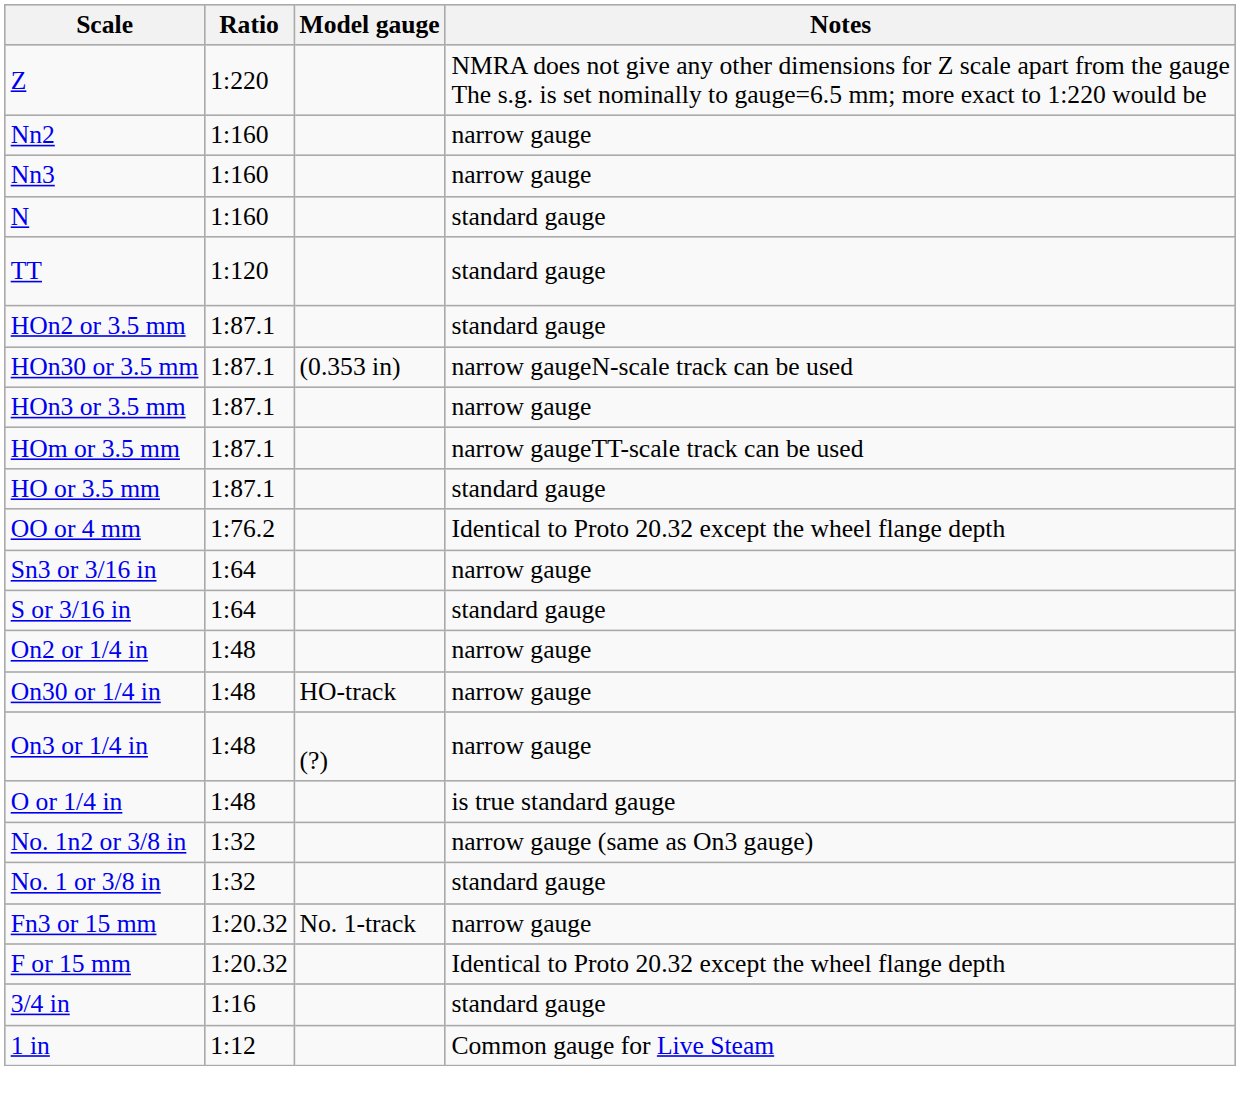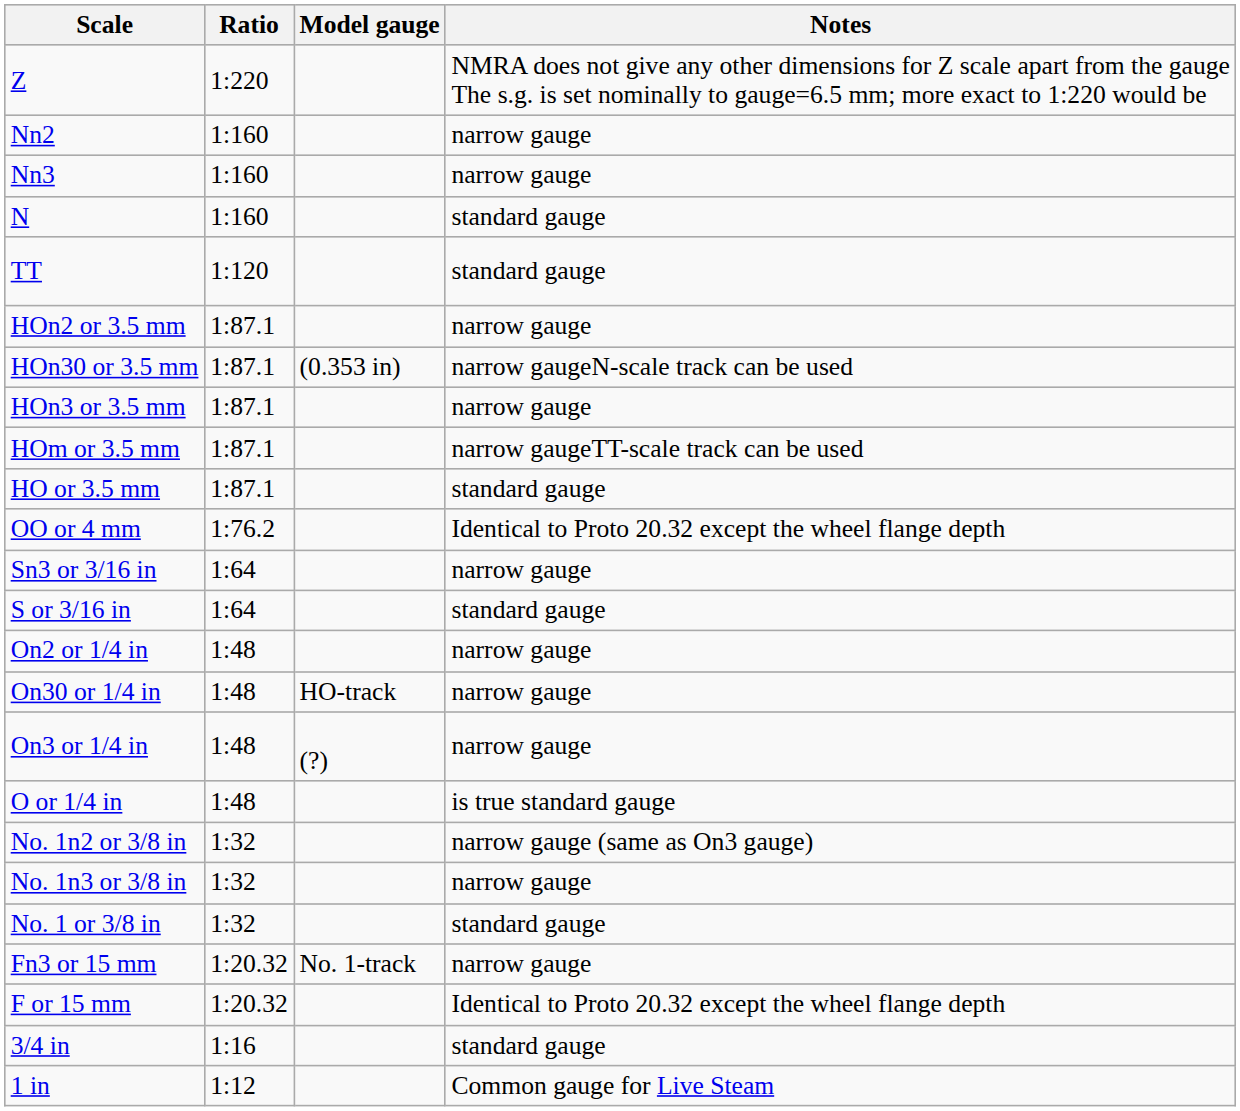 <table class=wikitable>
 <tr>
 <th>Scale</th>
 <th>Ratio</th>
 <th>Model gauge</th>
 <th>Notes</th>
 </tr>
 <tr>
 <td><a href='#'>Z</a></td>
 <td>1:220</td>
 <td></td>
 <td>NMRA does not give any other dimensions for Z scale apart from the gauge<br>The s.g. is set nominally to gauge=6.5 mm; more exact to 1:220 would be </td>
 </tr>
 <tr>
 <td><a href='#'>Nn2</a></td>
 <td>1:160</td>
 <td><br></td>
 <td>narrow gauge</td>
 </tr>
 <tr>
 <td><a href='#'>Nn3</a></td>
 <td>1:160</td>
 <td><br></td>
 <td>narrow gauge</td>
 </tr>
 <tr>
 <td><a href='#'>N</a></td>
 <td>1:160</td>
 <td></td>
 <td>standard gauge</td>
 </tr>
 <tr>
 <td><a href='#'>TT</a></td>
 <td>1:120</td>
 <td><br><br></td>
 <td>standard gauge</td>
 </tr>
 <tr>
 <td><a href='#'>HOn2 or 3.5 mm</a></td>
 <td>1:87.1</td>
 <td></td>
-<td>standard gauge</td>
+<td>narrow gauge</td>
 </tr>
 <tr>
 <td><a href='#'>HOn30 or 3.5 mm</a></td>
 <td>1:87.1</td>
 <td> (0.353 in)</td>
 <td>narrow gaugeN-scale track can be used</td>
 </tr>
 <tr>
 <td><a href='#'>HOn3 or 3.5 mm</a></td>
 <td>1:87.1</td>
 <td></td>
 <td>narrow gauge</td>
 </tr>
 <tr>
 <td><a href='#'>HOm or 3.5 mm</a></td>
 <td>1:87.1</td>
 <td></td>
 <td>narrow gaugeTT-scale track can be used</td>
 </tr>
 <tr>
 <td><a href='#'>HO or 3.5 mm</a></td>
 <td>1:87.1</td>
 <td></td>
 <td>standard gauge</td>
 </tr>
 <tr>
 <td><a href='#'>OO or 4 mm</a></td>
 <td>1:76.2</td>
 <td></td>
 <td>Identical to Proto 20.32 except the wheel flange depth</td>
 </tr>
 <tr>
 <td><a href='#'>Sn3 or 3/16 in</a></td>
 <td>1:64</td>
 <td></td>
 <td>narrow gauge</td>
 </tr>
 <tr>
 <td><a href='#'>S or 3/16 in</a></td>
 <td>1:64</td>
 <td></td>
 <td>standard gauge</td>
 </tr>
 <tr>
 <td><a href='#'>On2 or 1/4 in</a></td>
 <td>1:48</td>
 <td></td>
 <td>narrow gauge</td>
 </tr>
 <tr>
 <td><a href='#'>On30 or 1/4 in</a></td>
 <td>1:48</td>
 <td>HO-track</td>
 <td>narrow gauge</td>
 </tr>
 <tr>
 <td><a href='#'>On3 or 1/4 in</a></td>
 <td>1:48</td>
 <td><br> (?)</td>
 <td>narrow gauge</td>
 </tr>
 <tr>
 <td><a href='#'>O or 1/4 in</a></td>
 <td>1:48</td>
 <td></td>
 <td> is true standard gauge</td>
 </tr>
 <tr>
 <td><a href='#'>No. 1n2 or 3/8 in</a></td>
 <td>1:32</td>
 <td></td>
 <td>narrow gauge (same as On3 gauge)</td>
 </tr>
 <tr>
+<td><a href='#'>No. 1n3 or 3/8 in</a></td>
+<td>1:32</td>
+<td></td>
+<td>narrow gauge</td>
+</tr>
+<tr>
 <td><a href='#'>No. 1 or 3/8 in</a></td>
 <td>1:32</td>
 <td></td>
 <td>standard gauge</td>
 </tr>
 <tr>
 <td><a href='#'>Fn3 or 15 mm</a></td>
 <td>1:20.32</td>
 <td>No. 1-track</td>
 <td>narrow gauge</td>
 </tr>
 <tr>
 <td><a href='#'>F or 15 mm</a></td>
 <td>1:20.32</td>
 <td></td>
 <td>Identical to Proto 20.32 except the wheel flange depth</td>
 </tr>
 <tr>
 <td><a href='#'>3/4 in</a></td>
 <td>1:16</td>
 <td></td>
 <td>standard gauge</td>
 </tr>
 <tr>
 <td><a href='#'>1 in</a></td>
 <td>1:12</td>
 <td></td>
 <td>Common gauge for <a href='#'>Live Steam</a></td>
 </tr>
 </table>
